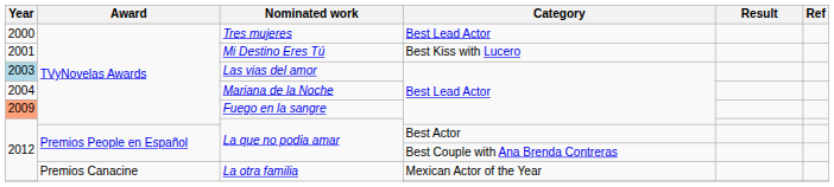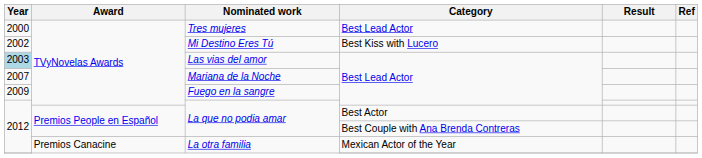 <table class="wikitable">
 <tr>
 <th style="width:10px;">Year</th>
 <th style="width:237px;">Award</th>
 <th style="width:237px;">Nominated work</th>
 <th style="width:410px;">Category</th>
 <th style="width:110px;">Result</th>
 <th>Ref</th>
 </tr>
 <tr>
 <td>2000</td>
 <td rowspan=6><a href='#'>TVyNovelas Awards</a></td>
 <td rowspan=1><em><a href='#'>Tres mujeres</a></em></td>
 <td><a href='#'>Best Lead Actor</a></td>
 <td></td>
 <td align=center></td>
 </tr>
 <tr>
-<td>2001</td>
+<td>2002</td>
 <td rowspan=1><em><a href='#'>Mi Destino Eres Tú</a></em></td>
 <td>Best Kiss with <a href='#'>Lucero</a></td>
 <td></td>
 <td align=center></td>
 </tr>
 <tr>
 <td style="background: lightblue;">2003</td>
 <td rowspan=1><em><a href='#'>Las vias del amor</a></em></td>
 <td rowspan=4><a href='#'>Best Lead Actor</a></td>
 <td></td>
 <td align=center></td>
 </tr>
 <tr>
-<td>2004</td>
+<td>2007</td>
 <td rowspan=1><em><a href='#'>Mariana de la Noche</a></em></td>
 <td></td>
 <td align=center></td>
 </tr>
 <tr>
-<td style="background: lightsalmon;">2009</td>
+<td>2009</td>
 <td rowspan=1><em><a href='#'>Fuego en la sangre</a></em></td>
 <td></td>
 <td align=center></td>
 </tr>
 <tr>
 <td rowspan=4>2012</td>
 <td rowspan=3><em><a href='#'>La que no podia amar</a></em></td>
 <td></td>
 <td align=center></td>
 </tr>
 <tr>
 <td rowspan=2><a href='#'>Premios People en Español</a></td>
 <td>Best Actor</td>
 <td></td>
 <td align=center></td>
 </tr>
 <tr>
 <td>Best Couple with <a href='#'>Ana Brenda Contreras</a></td>
 <td></td>
 <td align=center></td>
 </tr>
 <tr>
 <td rowspan=2>Premios Canacine</td>
 <td rowspan=3><em><a href='#'>La otra familia</a></em></td>
 <td>Mexican Actor of the Year</td>
 <td></td>
 <td align=center></td>
 </tr>
 <tr>
 </tr>
 </table>
